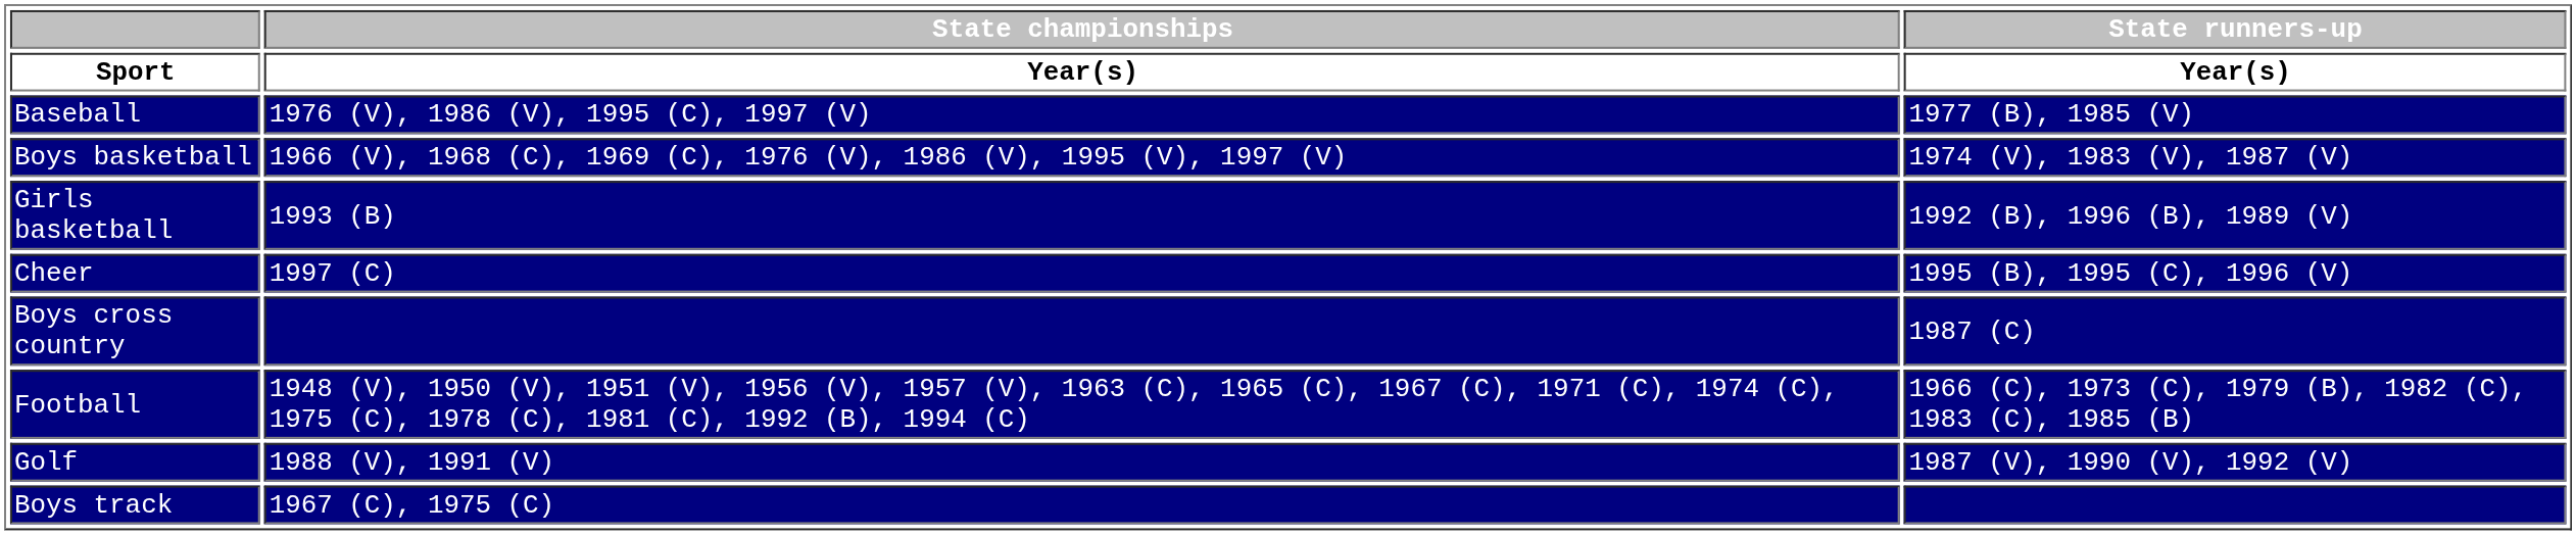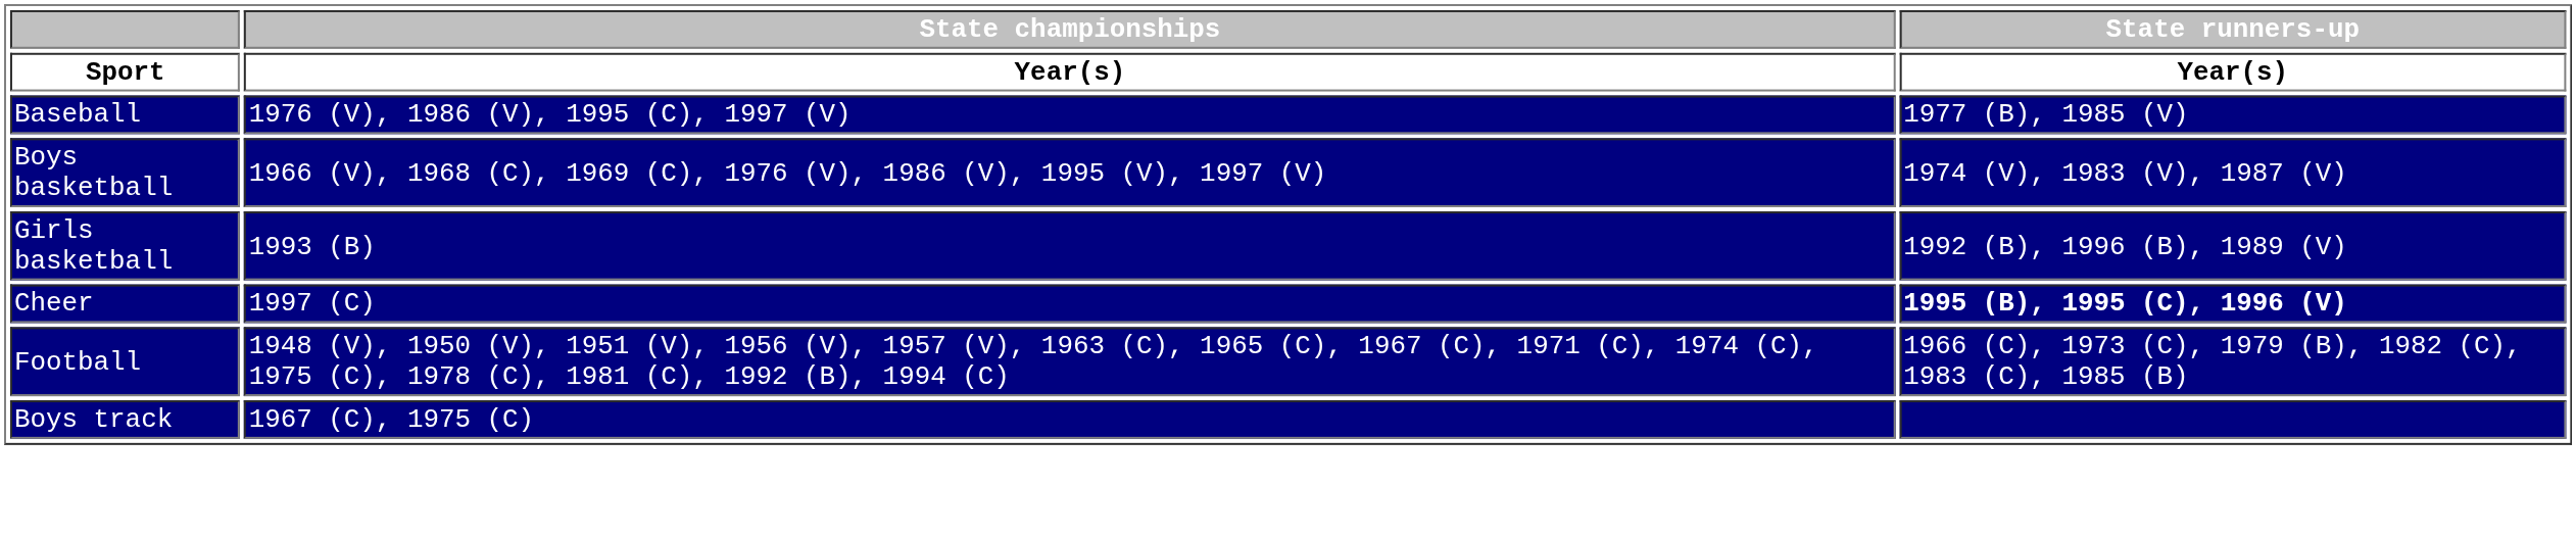 <table border="1">
 <tr align=center style="background: #c0c0c0; color: white">
 <th></th>
 <th>State championships</th>
 <th>State runners-up</th>
 </tr>
 <tr>
 <th>Sport</th>
 <th>Year(s)</th>
 <th>Year(s)</th>
 </tr>
 <tr style="background: #000080; color: white">
 <td>Baseball</td>
 <td>1976 (V), 1986 (V), 1995 (C), 1997 (V)</td>
 <td>1977 (B), 1985 (V)</td>
 </tr>
 <tr style="background: #000080; color: white">
 <td>Boys basketball</td>
 <td>1966 (V), 1968 (C), 1969 (C), 1976 (V), 1986 (V), 1995 (V), 1997 (V)</td>
 <td>1974 (V), 1983 (V), 1987 (V)</td>
 </tr>
 <tr style="background: #000080; color: white">
 <td>Girls basketball</td>
 <td>1993 (B)</td>
 <td>1992 (B), 1996 (B), 1989 (V)</td>
 </tr>
 <tr style="background: #000080; color: white">
 <td>Cheer</td>
 <td>1997 (C)</td>
-<td>1995 (B), 1995 (C), 1996 (V)</td>
-</tr>
-<tr style="background: #000080; color: white">
-<td>Boys cross country</td>
-<td></td>
-<td>1987 (C)</td>
+<td><strong>1995 (B), 1995 (C), 1996 (V)</strong></td>
 </tr>
 <tr style="background: #000080; color: white">
 <td>Football</td>
 <td>1948 (V), 1950 (V), 1951 (V), 1956 (V), 1957 (V), 1963 (C), 1965 (C), 1967 (C), 1971 (C), 1974 (C), 1975 (C), 1978 (C), 1981 (C), 1992 (B), 1994 (C)</td>
 <td>1966 (C), 1973 (C), 1979 (B), 1982 (C), 1983 (C), 1985 (B)</td>
 </tr>
 <tr style="background: #000080; color: white">
-<td>Golf</td>
-<td>1988 (V), 1991 (V)</td>
-<td>1987 (V), 1990 (V), 1992 (V)</td>
-</tr>
-<tr style="background: #000080; color: white">
 <td>Boys track</td>
 <td>1967 (C), 1975 (C)</td>
 <td></td>
 </tr>
 </table>
